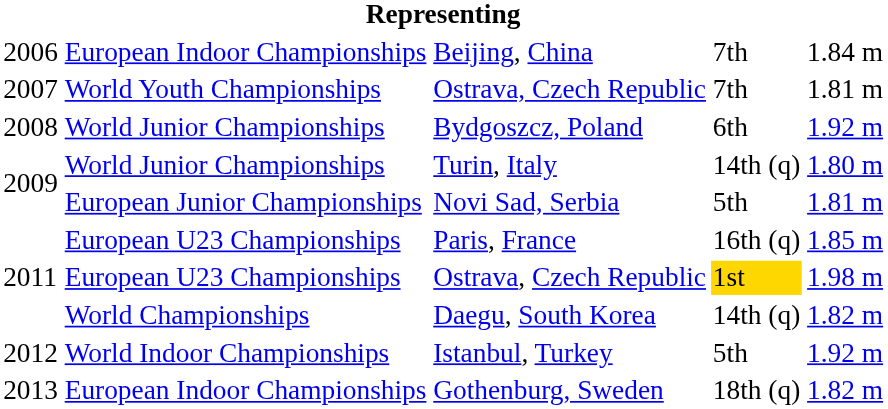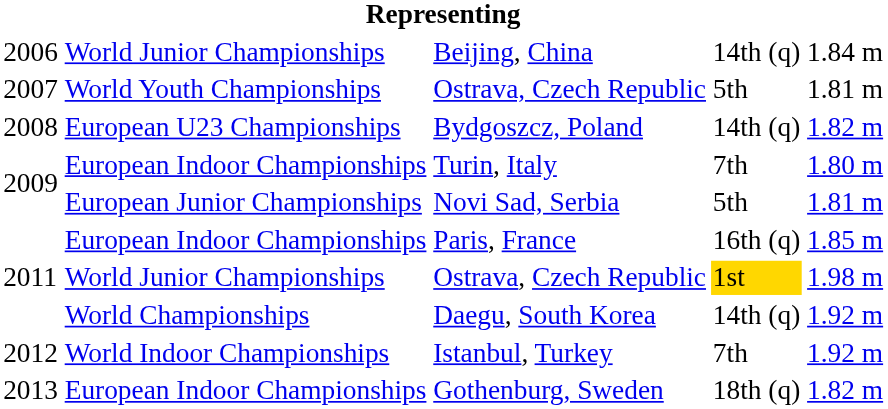 <table>
 <tr>
 <th colspan="6">Representing </th>
 </tr>
 <tr>
 <td>2006</td>
-<td><a href='#'>European Indoor Championships</a></td>
+<td><a href='#'>World Junior Championships</a></td>
 <td><a href='#'>Beijing</a>, <a href='#'>China</a></td>
-<td>7th</td>
+<td>14th (q)</td>
 <td>1.84 m</td>
 </tr>
 <tr>
 <td>2007</td>
 <td><a href='#'>World Youth Championships</a></td>
 <td><a href='#'>Ostrava, Czech Republic</a></td>
-<td>7th</td>
+<td>5th</td>
 <td>1.81 m</td>
 </tr>
 <tr>
 <td>2008</td>
-<td><a href='#'>World Junior Championships</a></td>
+<td><a href='#'>European U23 Championships</a></td>
 <td><a href='#'>Bydgoszcz, Poland</a></td>
-<td>6th</td>
-<td><a href='#'>1.92 m</a></td>
+<td>14th (q)</td>
+<td><a href='#'>1.82 m</a></td>
 </tr>
 <tr>
 <td rowspan=2>2009</td>
-<td><a href='#'>World Junior Championships</a></td>
+<td><a href='#'>European Indoor Championships</a></td>
 <td><a href='#'>Turin</a>, <a href='#'>Italy</a></td>
-<td>14th (q)</td>
+<td>7th</td>
 <td><a href='#'>1.80 m</a></td>
 </tr>
 <tr>
 <td><a href='#'>European Junior Championships</a></td>
 <td><a href='#'>Novi Sad, Serbia</a></td>
 <td>5th</td>
 <td><a href='#'>1.81 m</a></td>
 </tr>
 <tr>
 <td rowspan=3>2011</td>
-<td><a href='#'>European U23 Championships</a></td>
+<td><a href='#'>European Indoor Championships</a></td>
 <td><a href='#'>Paris</a>, <a href='#'>France</a></td>
 <td>16th (q)</td>
 <td><a href='#'>1.85 m</a></td>
 </tr>
 <tr>
-<td><a href='#'>European U23 Championships</a></td>
+<td><a href='#'>World Junior Championships</a></td>
 <td><a href='#'>Ostrava</a>, <a href='#'>Czech Republic</a></td>
 <td bgcolor=gold>1st</td>
 <td><a href='#'>1.98 m</a></td>
 </tr>
 <tr>
 <td><a href='#'>World Championships</a></td>
 <td><a href='#'>Daegu</a>, <a href='#'>South Korea</a></td>
 <td>14th (q)</td>
-<td><a href='#'>1.82 m</a></td>
+<td><a href='#'>1.92 m</a></td>
 </tr>
 <tr>
 <td>2012</td>
 <td><a href='#'>World Indoor Championships</a></td>
 <td><a href='#'>Istanbul</a>, <a href='#'>Turkey</a></td>
-<td>5th</td>
+<td>7th</td>
 <td><a href='#'>1.92 m</a></td>
 </tr>
 <tr>
 <td>2013</td>
 <td><a href='#'>European Indoor Championships</a></td>
 <td><a href='#'>Gothenburg, Sweden</a></td>
 <td>18th (q)</td>
 <td><a href='#'>1.82 m</a></td>
 </tr>
 </table>
